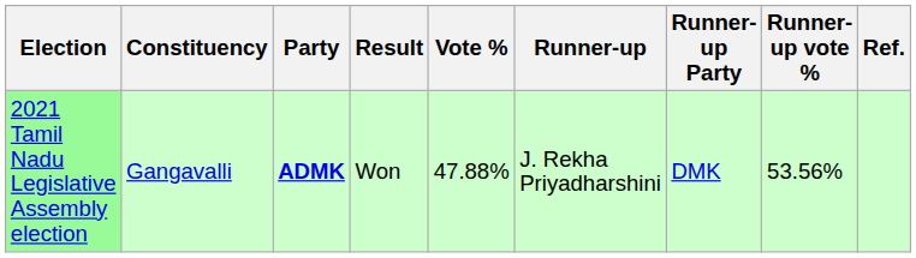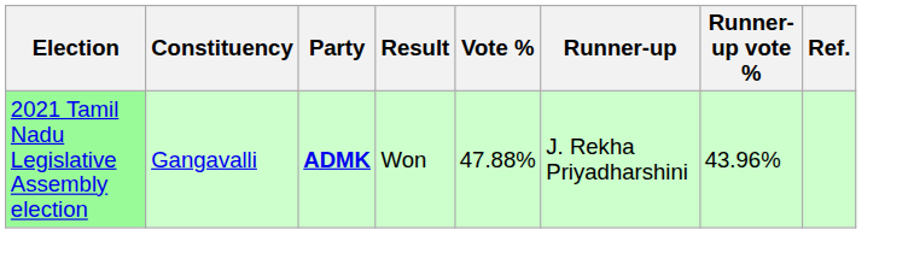 <table class="wikitable">
 <tr>
 <th>Election</th>
 <th>Constituency</th>
 <th>Party</th>
 <th>Result</th>
 <th>Vote %</th>
 <th>Runner-up</th>
-<th>Runner-up Party</th>
 <th>Runner-up vote %</th>
 <th>Ref.</th>
 </tr>
 <tr style="background:#cfc;">
 <td bgcolor=#98FB98><a href='#'>2021 Tamil Nadu Legislative Assembly election</a></td>
 <td><a href='#'>Gangavalli</a></td>
 <td><strong><a href='#'>ADMK</a></strong></td>
 <td>Won</td>
 <td>47.88%</td>
 <td>J. Rekha Priyadharshini</td>
-<td><a href='#'>DMK</a></td>
-<td>53.56%</td>
+<td>43.96%</td>
 <td></td>
 </tr>
 </table>
